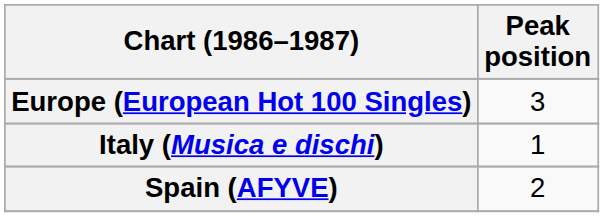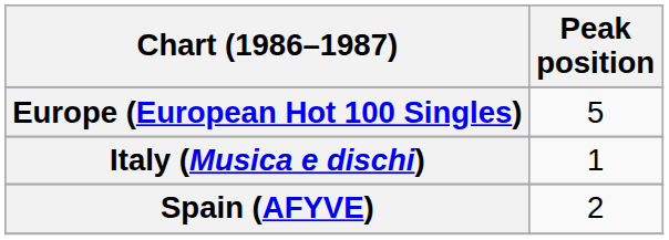 <table class="wikitable sortable plainrowheaders" style="text-align:center">
 <tr>
 <th scope="col">Chart (1986–1987)</th>
 <th scope="col">Peak<br>position</th>
 </tr>
 <tr>
 </tr>
 <tr>
 </tr>
 <tr>
 <th scope="row">Europe (<a href='#'>European Hot 100 Singles</a>)</th>
-<td>3</td>
+<td>5</td>
 </tr>
 <tr>
 </tr>
 <tr>
 <th scope="row">Italy (<em><a href='#'>Musica e dischi</a></em>)</th>
 <td>1</td>
 </tr>
 <tr>
 </tr>
 <tr>
 </tr>
 <tr>
 <th scope="row">Spain (<a href='#'>AFYVE</a>)</th>
 <td>2</td>
 </tr>
 <tr>
 </tr>
 <tr>
 </tr>
 <tr>
 </tr>
 </table>
